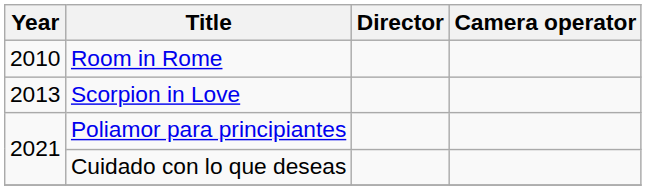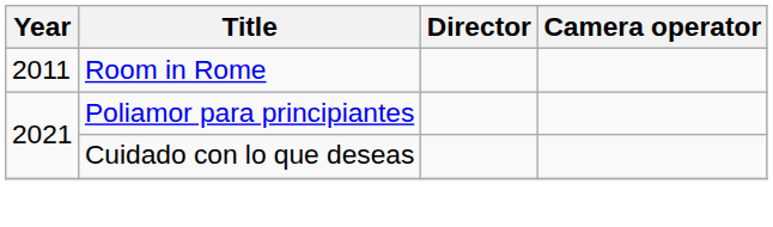 <table class="wikitable sortable">
 <tr>
 <th>Year</th>
 <th>Title</th>
 <th>Director</th>
 <th>Camera operator</th>
 </tr>
 <tr>
-<td>2010</td>
+<td>2011</td>
 <td><a href='#'>Room in Rome</a></td>
-<td></td>
-<td></td>
-</tr>
-<tr>
-<td>2013</td>
-<td><a href='#'>Scorpion in Love</a></td>
 <td></td>
 <td></td>
 </tr>
 <tr>
 <td rowspan=2>2021</td>
 <td><a href='#'>Poliamor para principiantes</a></td>
 <td></td>
 <td></td>
 </tr>
 <tr>
 <td>Cuidado con lo que deseas</td>
 <td></td>
 <td></td>
 </tr>
 <tr>
 </tr>
 </table>
